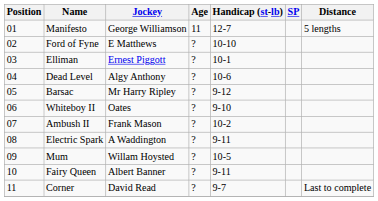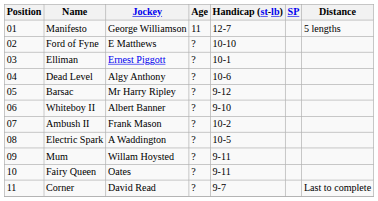 <table class="wikitable sortable">
 <tr>
 <th data-sort-type="number">Position</th>
 <th>Name</th>
 <th><a href='#'>Jockey</a></th>
 <th data-sort-type="number">Age</th>
 <th>Handicap (<a href='#'>st</a>-<a href='#'>lb</a>)</th>
 <th><a href='#'>SP</a></th>
 <th>Distance</th>
 </tr>
 <tr>
 <td>01</td>
 <td>Manifesto</td>
 <td>George Williamson</td>
 <td>11</td>
 <td>12-7</td>
 <td></td>
 <td>5 lengths</td>
 </tr>
 <tr>
 <td>02</td>
 <td>Ford of Fyne</td>
 <td>E Matthews</td>
 <td>?</td>
 <td>10-10</td>
 <td></td>
 <td></td>
 </tr>
 <tr>
 <td>03</td>
 <td>Elliman</td>
 <td><a href='#'>Ernest Piggott</a></td>
 <td>?</td>
 <td>10-1</td>
 <td></td>
 <td></td>
 </tr>
 <tr>
 <td>04</td>
 <td>Dead Level</td>
 <td>Algy Anthony</td>
 <td>?</td>
 <td>10-6</td>
 <td></td>
 <td></td>
 </tr>
 <tr>
 <td>05</td>
 <td>Barsac</td>
 <td>Mr Harry Ripley</td>
 <td>?</td>
 <td>9-12</td>
 <td></td>
 <td></td>
 </tr>
 <tr>
 <td>06</td>
 <td>Whiteboy II</td>
-<td>Oates</td>
+<td>Albert Banner</td>
 <td>?</td>
 <td>9-10</td>
 <td></td>
 <td></td>
 </tr>
 <tr>
 <td>07</td>
 <td>Ambush II</td>
 <td>Frank Mason</td>
 <td>?</td>
 <td>10-2</td>
 <td></td>
 <td></td>
 </tr>
 <tr>
 <td>08</td>
 <td>Electric Spark</td>
 <td>A Waddington</td>
 <td>?</td>
-<td>9-11</td>
+<td>10-5</td>
 <td></td>
 <td></td>
 </tr>
 <tr>
 <td>09</td>
 <td>Mum</td>
 <td>Willam Hoysted</td>
 <td>?</td>
-<td>10-5</td>
+<td>9-11</td>
 <td></td>
 <td></td>
 </tr>
 <tr>
 <td>10</td>
 <td>Fairy Queen</td>
-<td>Albert Banner</td>
+<td>Oates</td>
 <td>?</td>
 <td>9-11</td>
 <td></td>
 <td></td>
 </tr>
 <tr>
 <td>11</td>
 <td>Corner</td>
 <td>David Read</td>
 <td>?</td>
 <td>9-7</td>
 <td></td>
 <td>Last to complete</td>
 </tr>
 <tr>
 </tr>
 </table>
